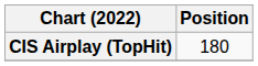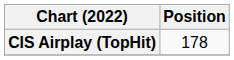 <table class="wikitable plainrowheaders" style="text-align:center">
 <tr>
 <th scope="col">Chart (2022)</th>
 <th scope="col">Position</th>
 </tr>
 <tr>
 <th scope="row">CIS Airplay (TopHit)</th>
-<td>180</td>
+<td>178</td>
 </tr>
 <tr>
 </tr>
 </table>
